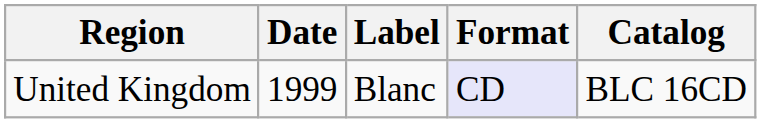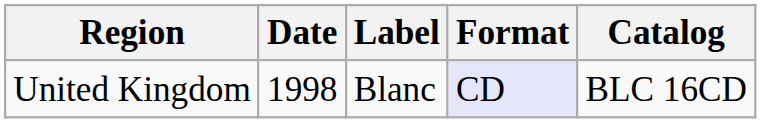 <table class="wikitable">
 <tr>
 <th>Region</th>
 <th>Date</th>
 <th>Label</th>
 <th>Format</th>
 <th>Catalog</th>
 </tr>
 <tr>
 <td>United Kingdom</td>
-<td>1999</td>
+<td>1998</td>
 <td>Blanc</td>
 <td style="background: lavender;">CD</td>
 <td>BLC 16CD</td>
 </tr>
 </table>
